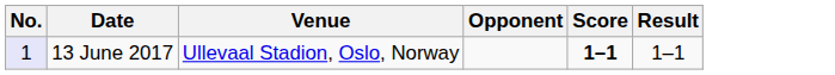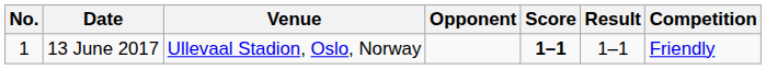 <table class="wikitable sortable">
 <tr>
 <th scope="col">No.</th>
 <th scope="col">Date</th>
 <th scope="col">Venue</th>
 <th scope="col">Opponent</th>
 <th scope="col">Score</th>
 <th scope="col">Result</th>
+<th scope="col">Competition</th>
 </tr>
 <tr>
-<td style="background: lavender; text-align:center">1</td>
+<td style="text-align:center">1</td>
 <td>13 June 2017</td>
 <td><a href='#'>Ullevaal Stadion</a>, <a href='#'>Oslo</a>, Norway</td>
 <td></td>
 <td style="text-align:center"><strong>1–1</strong></td>
 <td style="text-align:center">1–1</td>
+<td><a href='#'>Friendly</a></td>
 </tr>
 </table>
